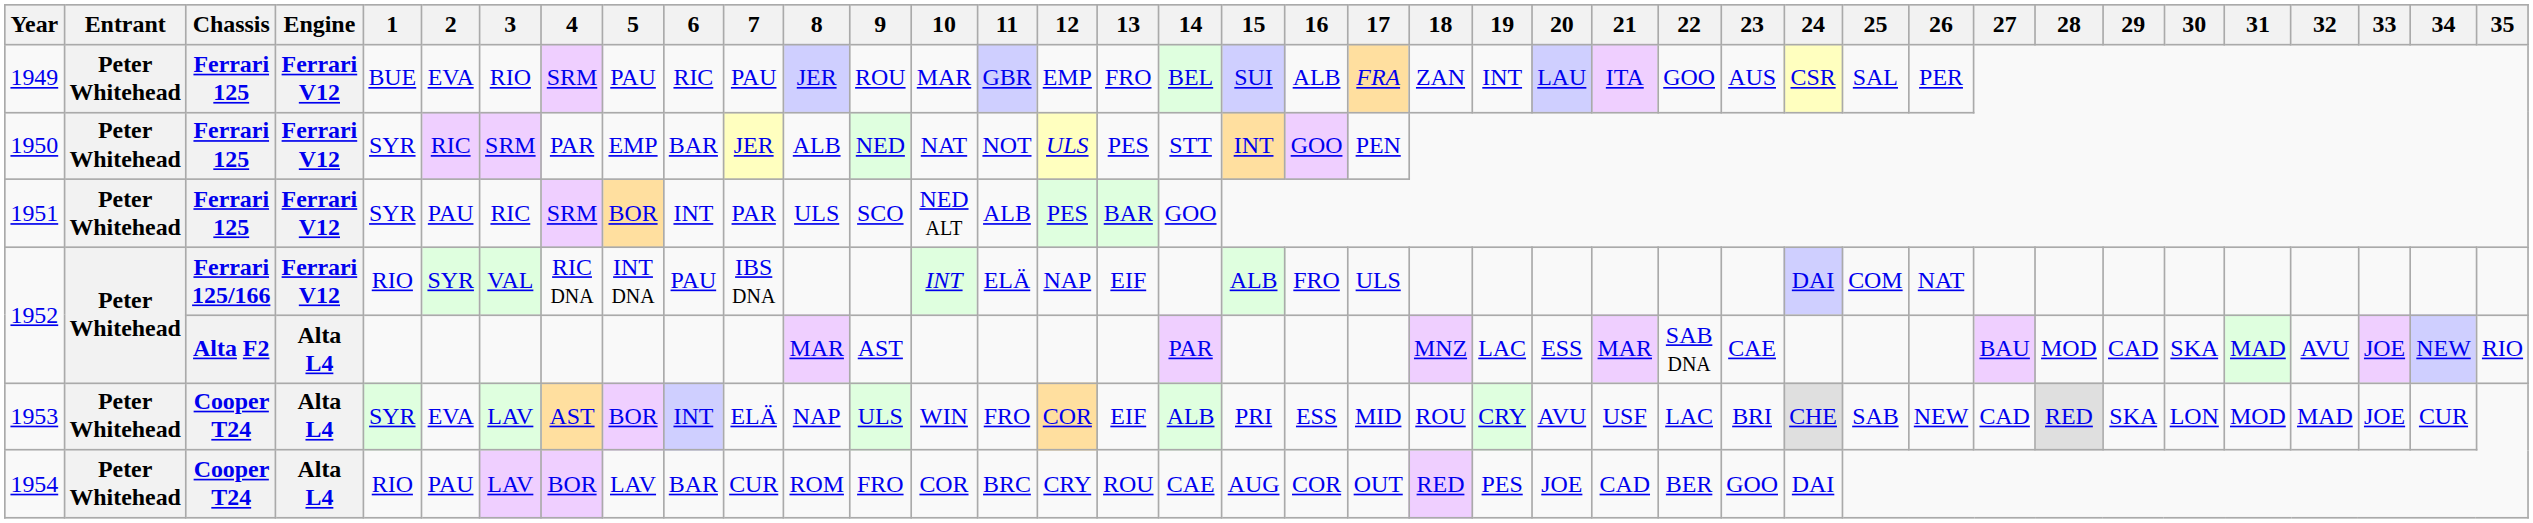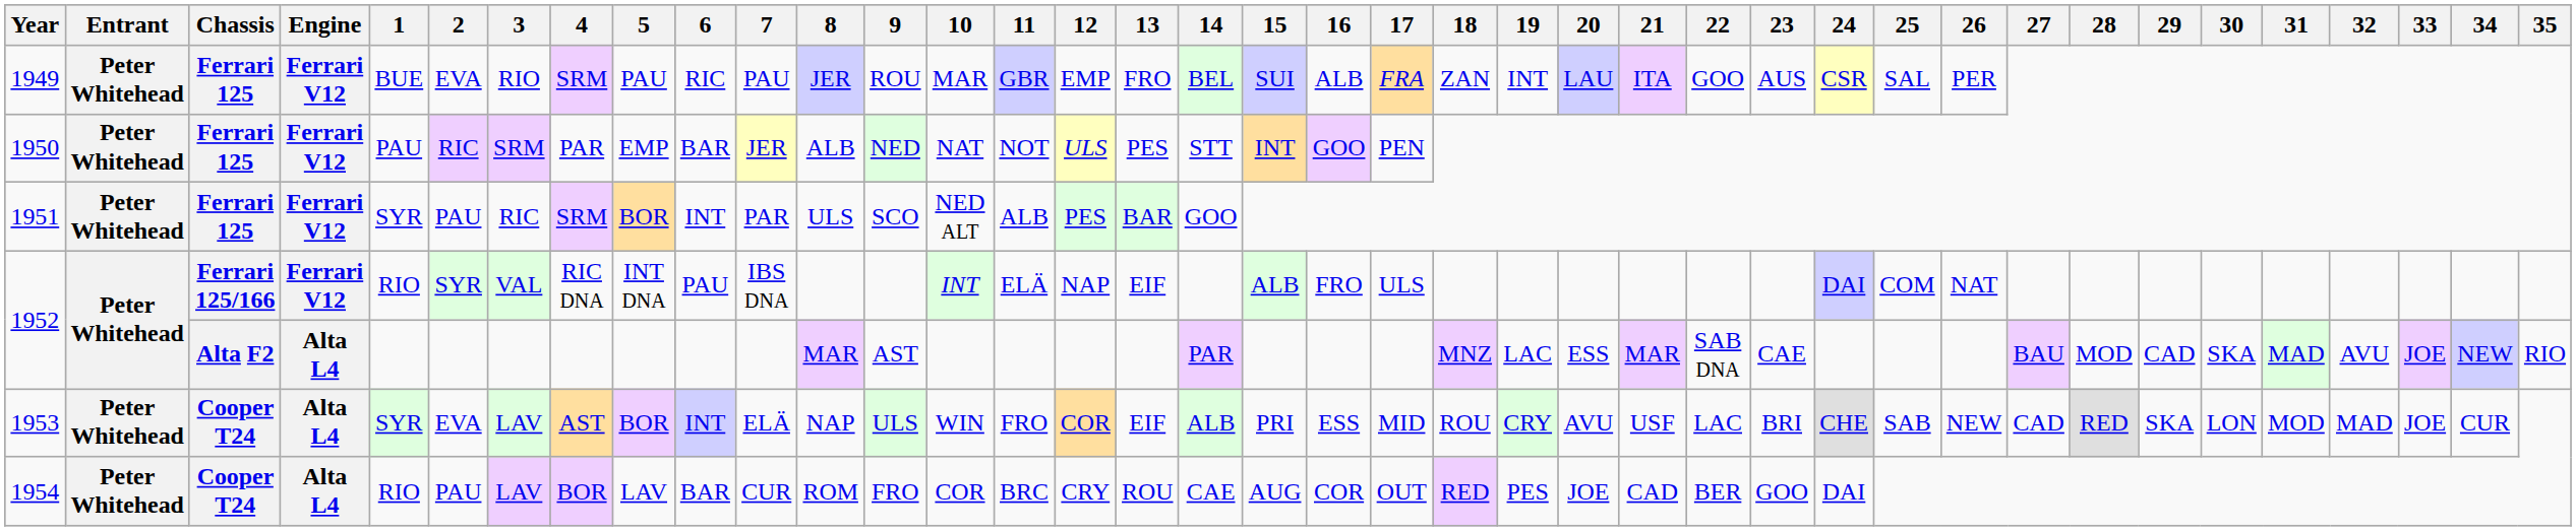 <table class="wikitable" style="text-align:center; font-size:90%">
 <tr>
 <th>Year</th>
 <th>Entrant</th>
 <th>Chassis</th>
 <th>Engine</th>
 <th>1</th>
 <th>2</th>
 <th>3</th>
 <th>4</th>
 <th>5</th>
 <th>6</th>
 <th>7</th>
 <th>8</th>
 <th>9</th>
 <th>10</th>
 <th>11</th>
 <th>12</th>
 <th>13</th>
 <th>14</th>
 <th>15</th>
 <th>16</th>
 <th>17</th>
 <th>18</th>
 <th>19</th>
 <th>20</th>
 <th>21</th>
 <th>22</th>
 <th>23</th>
 <th>24</th>
 <th>25</th>
 <th>26</th>
 <th>27</th>
 <th>28</th>
 <th>29</th>
 <th>30</th>
 <th>31</th>
 <th>32</th>
 <th>33</th>
 <th>34</th>
 <th>35</th>
 </tr>
 <tr>
 <td><a href='#'>1949</a></td>
 <th>Peter Whitehead</th>
 <th><a href='#'>Ferrari</a> <a href='#'>125</a></th>
 <th><a href='#'>Ferrari</a> <a href='#'>V12</a></th>
 <td><a href='#'>BUE</a></td>
 <td><a href='#'>EVA</a></td>
 <td><a href='#'>RIO</a></td>
 <td style="background:#EFCFFF;"><a href='#'>SRM</a><br></td>
 <td><a href='#'>PAU</a></td>
 <td><a href='#'>RIC</a></td>
 <td><a href='#'>PAU</a></td>
 <td style="background:#CFCFFF;"><a href='#'>JER</a><br></td>
 <td><a href='#'>ROU</a></td>
 <td><a href='#'>MAR</a></td>
 <td style="background:#CFCFFF;"><a href='#'>GBR</a><br></td>
 <td><a href='#'>EMP</a></td>
 <td><a href='#'>FRO</a></td>
 <td style="background:#DFFFDF;"><a href='#'>BEL</a><br></td>
 <td style="background:#CFCFFF;"><a href='#'>SUI</a><br></td>
 <td><a href='#'>ALB</a></td>
 <td style="background:#FFDF9F;"><em><a href='#'>FRA</a></em><br></td>
 <td><a href='#'>ZAN</a><br></td>
 <td><a href='#'>INT</a></td>
 <td style="background:#CFCFFF;"><a href='#'>LAU</a><br></td>
 <td style="background:#EFCFFF;"><a href='#'>ITA</a><br></td>
 <td><a href='#'>GOO</a></td>
 <td><a href='#'>AUS</a></td>
 <td style="background:#FFFFBF;"><a href='#'>CSR</a><br></td>
 <td><a href='#'>SAL</a></td>
 <td><a href='#'>PER</a></td>
 </tr>
 <tr>
 <td><a href='#'>1950</a></td>
 <th>Peter Whitehead</th>
 <th><a href='#'>Ferrari</a> <a href='#'>125</a></th>
 <th><a href='#'>Ferrari</a> <a href='#'>V12</a></th>
-<td><a href='#'>SYR</a></td>
+<td><a href='#'>PAU</a></td>
 <td style="background:#EFCFFF;"><a href='#'>RIC</a><br></td>
 <td style="background:#EFCFFF;"><a href='#'>SRM</a><br></td>
 <td><a href='#'>PAR</a></td>
 <td><a href='#'>EMP</a></td>
 <td><a href='#'>BAR</a></td>
 <td style="background:#FFFFBF;"><a href='#'>JER</a><br></td>
 <td><a href='#'>ALB</a></td>
 <td style="background:#DFFFDF;"><a href='#'>NED</a><br></td>
 <td><a href='#'>NAT</a></td>
 <td><a href='#'>NOT</a></td>
 <td style="background:#FFFFBF;"><em><a href='#'>ULS</a></em><br></td>
 <td><a href='#'>PES</a></td>
 <td><a href='#'>STT</a></td>
 <td style="background:#FFDF9F;"><a href='#'>INT</a><br></td>
 <td style="background:#EFCFFF;"><a href='#'>GOO</a><br></td>
 <td><a href='#'>PEN</a></td>
 </tr>
 <tr>
 <td><a href='#'>1951</a></td>
 <th>Peter Whitehead</th>
 <th><a href='#'>Ferrari</a> <a href='#'>125</a></th>
 <th><a href='#'>Ferrari</a> <a href='#'>V12</a></th>
 <td><a href='#'>SYR</a></td>
 <td><a href='#'>PAU</a></td>
 <td><a href='#'>RIC</a></td>
 <td style="background:#EFCFFF;"><a href='#'>SRM</a><br></td>
 <td style="background:#FFDF9F;"><a href='#'>BOR</a><br></td>
 <td><a href='#'>INT</a></td>
 <td><a href='#'>PAR</a></td>
 <td><a href='#'>ULS</a><br></td>
 <td><a href='#'>SCO</a></td>
 <td><a href='#'>NED</a><br><small>ALT</small></td>
 <td><a href='#'>ALB</a></td>
 <td style="background:#DFFFDF;"><a href='#'>PES</a><br></td>
 <td style="background:#DFFFDF;"><a href='#'>BAR</a><br></td>
 <td><a href='#'>GOO</a></td>
 </tr>
 <tr>
 <td rowspan=2><a href='#'>1952</a></td>
 <th rowspan=2>Peter Whitehead</th>
 <th><a href='#'>Ferrari</a> <a href='#'>125/166</a></th>
 <th><a href='#'>Ferrari</a> <a href='#'>V12</a></th>
 <td><a href='#'>RIO</a></td>
 <td style="background:#DFFFDF;"><a href='#'>SYR</a><br></td>
 <td style="background:#DFFFDF;"><a href='#'>VAL</a><br></td>
 <td><a href='#'>RIC</a><br><small>DNA</small></td>
 <td><a href='#'>INT</a><br><small>DNA</small></td>
 <td><a href='#'>PAU</a></td>
 <td><a href='#'>IBS</a><br><small>DNA</small></td>
 <td></td>
 <td></td>
 <td style="background:#DFFFDF;"><em><a href='#'>INT</a></em><br></td>
 <td><a href='#'>ELÄ</a></td>
 <td><a href='#'>NAP</a></td>
 <td><a href='#'>EIF</a></td>
 <td></td>
 <td style="background:#DFFFDF;"><a href='#'>ALB</a><br></td>
 <td><a href='#'>FRO</a></td>
 <td><a href='#'>ULS</a></td>
 <td></td>
 <td></td>
 <td></td>
 <td></td>
 <td></td>
 <td></td>
 <td style="background:#CFCFFF;"><a href='#'>DAI</a><br></td>
 <td><a href='#'>COM</a></td>
 <td><a href='#'>NAT</a></td>
 <td></td>
 <td></td>
 <td></td>
 <td></td>
 <td></td>
 <td></td>
 <td></td>
 <td></td>
 <td></td>
 </tr>
 <tr>
 <th><a href='#'>Alta</a> <a href='#'>F2</a></th>
 <th>Alta <a href='#'>L4</a></th>
 <td></td>
 <td></td>
 <td></td>
 <td></td>
 <td></td>
 <td></td>
 <td></td>
 <td style="background:#EFCFFF;"><a href='#'>MAR</a><br></td>
 <td><a href='#'>AST</a></td>
 <td></td>
 <td></td>
 <td></td>
 <td></td>
 <td style="background:#EFCFFF;"><a href='#'>PAR</a><br></td>
 <td></td>
 <td></td>
 <td></td>
 <td style="background:#EFCFFF;"><a href='#'>MNZ</a><br></td>
 <td><a href='#'>LAC</a></td>
 <td><a href='#'>ESS</a></td>
 <td style="background:#EFCFFF;"><a href='#'>MAR</a><br></td>
 <td><a href='#'>SAB</a><br><small>DNA</small></td>
 <td><a href='#'>CAE</a></td>
 <td></td>
 <td></td>
 <td></td>
 <td style="background:#EFCFFF;"><a href='#'>BAU</a><br></td>
 <td><a href='#'>MOD</a></td>
 <td><a href='#'>CAD</a></td>
 <td><a href='#'>SKA</a></td>
 <td style="background:#DFFFDF;"><a href='#'>MAD</a><br></td>
 <td><a href='#'>AVU</a></td>
 <td style="background:#EFCFFF;"><a href='#'>JOE</a><br></td>
 <td style="background:#CFCFFF;"><a href='#'>NEW</a><br></td>
 <td><a href='#'>RIO</a></td>
 </tr>
 <tr>
 <td><a href='#'>1953</a></td>
 <th>Peter Whitehead</th>
 <th><a href='#'>Cooper</a> <a href='#'>T24</a></th>
 <th>Alta <a href='#'>L4</a></th>
 <td style="background:#DFFFDF;"><a href='#'>SYR</a><br></td>
 <td><a href='#'>EVA</a></td>
 <td style="background:#DFFFDF;"><a href='#'>LAV</a><br></td>
 <td style="background:#FFDF9F;"><a href='#'>AST</a><br></td>
 <td style="background:#EFCFFF;"><a href='#'>BOR</a><br></td>
 <td style="background:#CFCFFF;"><a href='#'>INT</a><br></td>
 <td><a href='#'>ELÄ</a></td>
 <td><a href='#'>NAP</a></td>
 <td style="background:#DFFFDF;"><a href='#'>ULS</a><br></td>
 <td><a href='#'>WIN</a></td>
 <td><a href='#'>FRO</a></td>
 <td style="background:#FFDF9F;"><a href='#'>COR</a><br></td>
 <td><a href='#'>EIF</a></td>
 <td style="background:#DFFFDF;"><a href='#'>ALB</a><br></td>
 <td><a href='#'>PRI</a></td>
 <td><a href='#'>ESS</a></td>
 <td><a href='#'>MID</a></td>
 <td><a href='#'>ROU</a></td>
 <td style="background:#DFFFDF;"><a href='#'>CRY</a><br></td>
 <td><a href='#'>AVU</a></td>
 <td><a href='#'>USF</a></td>
 <td><a href='#'>LAC</a></td>
 <td><a href='#'>BRI</a></td>
 <td style="background:#DFDFDF;"><a href='#'>CHE</a><br></td>
 <td><a href='#'>SAB</a></td>
 <td><a href='#'>NEW</a></td>
 <td><a href='#'>CAD</a></td>
 <td style="background:#DFDFDF;"><a href='#'>RED</a><br></td>
 <td><a href='#'>SKA</a></td>
 <td><a href='#'>LON</a></td>
 <td><a href='#'>MOD</a></td>
 <td><a href='#'>MAD</a></td>
 <td><a href='#'>JOE</a></td>
 <td><a href='#'>CUR</a></td>
 </tr>
 <tr>
 <td><a href='#'>1954</a></td>
 <th>Peter Whitehead</th>
 <th><a href='#'>Cooper</a> <a href='#'>T24</a></th>
 <th>Alta <a href='#'>L4</a></th>
 <td><a href='#'>RIO</a></td>
 <td><a href='#'>PAU</a></td>
 <td style="background:#EFCFFF;"><a href='#'>LAV</a><br></td>
 <td style="background:#EFCFFF;"><a href='#'>BOR</a><br></td>
 <td><a href='#'>LAV</a></td>
 <td><a href='#'>BAR</a></td>
 <td><a href='#'>CUR</a></td>
 <td><a href='#'>ROM</a></td>
 <td><a href='#'>FRO</a></td>
 <td><a href='#'>COR</a></td>
 <td><a href='#'>BRC</a></td>
 <td><a href='#'>CRY</a></td>
 <td><a href='#'>ROU</a></td>
 <td><a href='#'>CAE</a></td>
 <td><a href='#'>AUG</a></td>
 <td><a href='#'>COR</a></td>
 <td><a href='#'>OUT</a></td>
 <td style="background:#EFCFFF;"><a href='#'>RED</a><br></td>
 <td><a href='#'>PES</a></td>
 <td><a href='#'>JOE</a></td>
 <td><a href='#'>CAD</a></td>
 <td><a href='#'>BER</a></td>
 <td><a href='#'>GOO</a></td>
 <td><a href='#'>DAI</a></td>
 </tr>
 </table>
